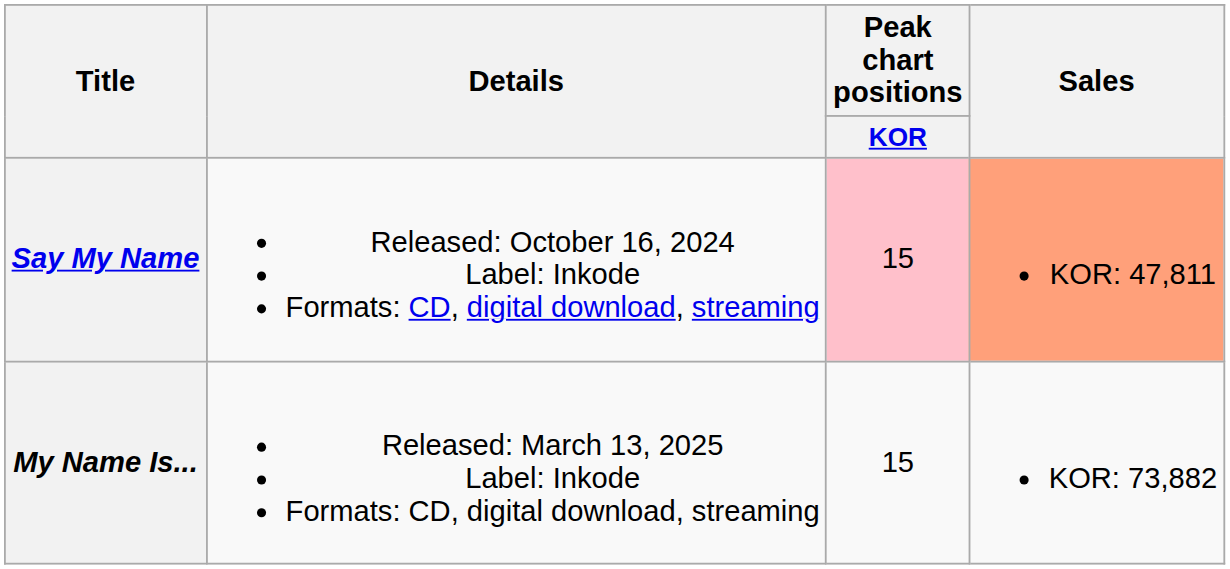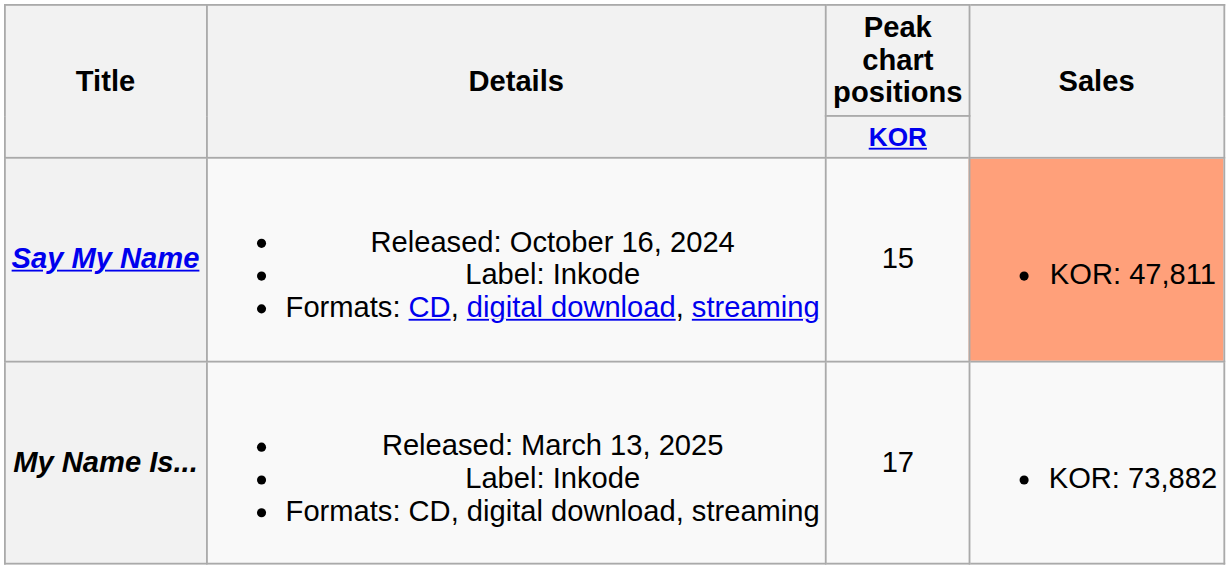 <table class="wikitable plainrowheaders" style="text-align:center">
 <tr>
 <th scope="col" rowspan="2">Title</th>
 <th scope="col" rowspan="2">Details</th>
 <th scope="col">Peak chart positions</th>
 <th scope="col" rowspan="2">Sales</th>
 </tr>
 <tr>
 <th style="font-size:90%; width:2.5em"><a href='#'>KOR</a><br></th>
 </tr>
 <tr>
 <th scope="row"><em><a href='#'>Say My Name</a></em></th>
 <td><br><ul><li>Released: October 16, 2024</li><li>Label: Inkode</li><li>Formats: <a href='#'>CD</a>, <a href='#'>digital download</a>, <a href='#'>streaming</a></li></ul></td>
-<td style="background: pink;">15</td>
+<td>15</td>
 <td style="background: lightsalmon;"><br><ul><li>KOR: 47,811</li></ul></td>
 </tr>
 <tr>
 <th scope="row"><em>My Name Is...</em></th>
 <td><br><ul><li>Released: March 13, 2025</li><li>Label: Inkode</li><li>Formats: CD, digital download, streaming</li></ul></td>
-<td>15</td>
+<td>17</td>
 <td><br><ul><li>KOR: 73,882</li></ul></td>
 </tr>
 </table>
